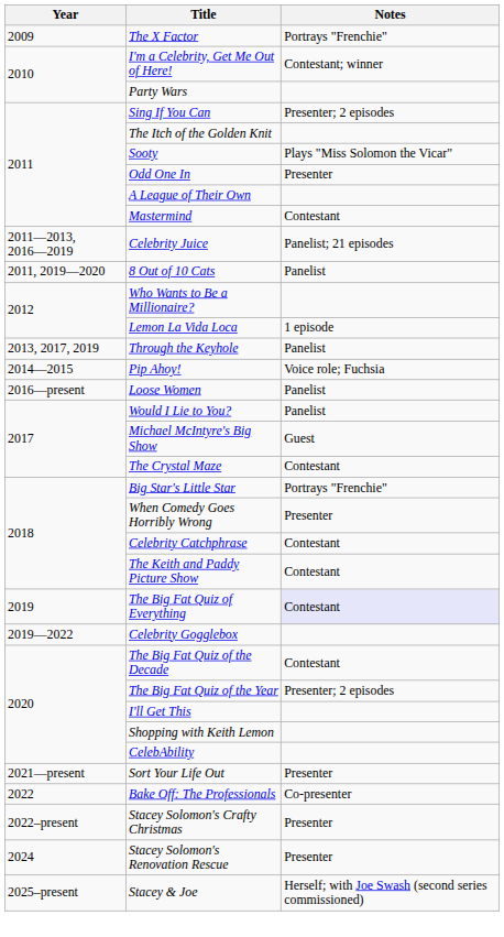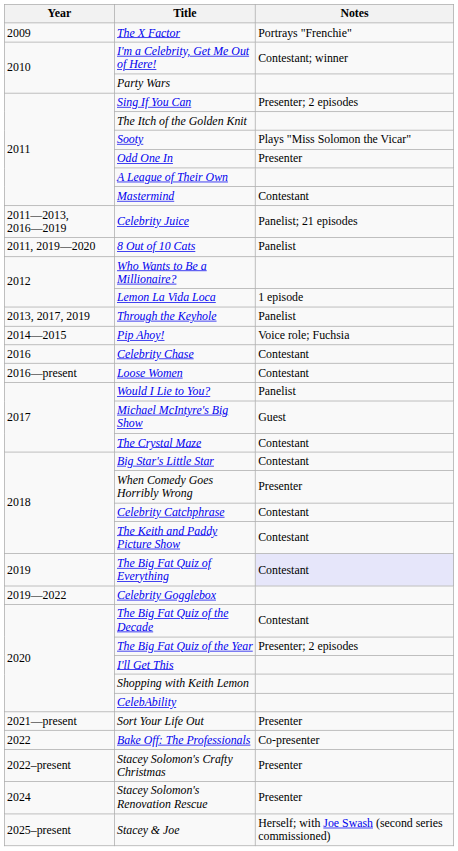 <table class="wikitable">
 <tr>
 <th scope=col>Year</th>
 <th scope=col>Title</th>
 <th scope=col>Notes</th>
 </tr>
 <tr>
 <td>2009</td>
 <td><em><a href='#'>The X Factor</a></em></td>
 <td>Portrays "Frenchie"</td>
 </tr>
 <tr>
 <td rowspan="2">2010</td>
 <td><em><a href='#'>I'm a Celebrity, Get Me Out of Here!</a></em></td>
 <td>Contestant; winner</td>
 </tr>
 <tr>
 <td><em>Party Wars</em></td>
 <td></td>
 </tr>
 <tr>
 <td rowspan="6">2011</td>
 <td><em><a href='#'>Sing If You Can</a></em></td>
 <td>Presenter; 2 episodes</td>
 </tr>
 <tr>
 <td><em>The Itch of the Golden Knit</em></td>
 <td></td>
 </tr>
 <tr>
 <td><em><a href='#'>Sooty</a></em></td>
 <td>Plays "Miss Solomon the Vicar"</td>
 </tr>
 <tr>
 <td><em><a href='#'>Odd One In</a></em></td>
 <td>Presenter</td>
 </tr>
 <tr>
 <td><em><a href='#'>A League of Their Own</a></em></td>
 <td></td>
 </tr>
 <tr>
 <td><em><a href='#'>Mastermind</a></em></td>
 <td>Contestant</td>
 </tr>
 <tr>
 <td>2011―2013, 2016―2019</td>
 <td><em><a href='#'>Celebrity Juice</a></em></td>
 <td>Panelist; 21 episodes</td>
 </tr>
 <tr>
 <td>2011, 2019―2020</td>
 <td><em><a href='#'>8 Out of 10 Cats</a></em></td>
 <td>Panelist</td>
 </tr>
 <tr>
 <td rowspan="2">2012</td>
 <td><em><a href='#'>Who Wants to Be a Millionaire?</a></em></td>
 <td></td>
 </tr>
 <tr>
 <td><em><a href='#'>Lemon La Vida Loca</a></em></td>
 <td>1 episode</td>
 </tr>
 <tr>
 <td>2013, 2017, 2019</td>
 <td><em><a href='#'>Through the Keyhole</a></em></td>
 <td>Panelist</td>
 </tr>
 <tr>
 <td>2014―2015</td>
 <td><em><a href='#'>Pip Ahoy!</a></em></td>
 <td>Voice role; Fuchsia</td>
 </tr>
 <tr>
+<td>2016</td>
+<td><em><a href='#'>Celebrity Chase</a></em></td>
+<td>Contestant</td>
+</tr>
+<tr>
 <td>2016―present</td>
 <td><em><a href='#'>Loose Women</a></em></td>
-<td>Panelist</td>
+<td>Contestant</td>
 </tr>
 <tr>
 <td rowspan="3">2017</td>
 <td><em><a href='#'>Would I Lie to You?</a></em></td>
 <td>Panelist</td>
 </tr>
 <tr>
 <td><em><a href='#'>Michael McIntyre's Big Show</a></em></td>
 <td>Guest</td>
 </tr>
 <tr>
 <td><em><a href='#'>The Crystal Maze</a></em></td>
 <td>Contestant</td>
 </tr>
 <tr>
 <td rowspan="4">2018</td>
 <td><em><a href='#'>Big Star's Little Star</a></em></td>
-<td>Portrays "Frenchie"</td>
+<td>Contestant</td>
 </tr>
 <tr>
 <td><em>When Comedy Goes Horribly Wrong</em></td>
 <td>Presenter</td>
 </tr>
 <tr>
 <td><em><a href='#'>Celebrity Catchphrase</a></em></td>
 <td>Contestant</td>
 </tr>
 <tr>
 <td><em><a href='#'>The Keith and Paddy Picture Show</a></em></td>
 <td>Contestant</td>
 </tr>
 <tr>
 <td>2019</td>
 <td><em><a href='#'>The Big Fat Quiz of Everything</a></em></td>
 <td style="background: lavender;">Contestant</td>
 </tr>
 <tr>
 <td>2019―2022</td>
 <td><em><a href='#'>Celebrity Gogglebox</a></em></td>
 <td></td>
 </tr>
 <tr>
 <td rowspan="5">2020</td>
 <td><em><a href='#'>The Big Fat Quiz of the Decade</a></em></td>
 <td>Contestant</td>
 </tr>
 <tr>
 <td><em><a href='#'>The Big Fat Quiz of the Year</a></em></td>
 <td>Presenter; 2 episodes</td>
 </tr>
 <tr>
 <td><em><a href='#'>I'll Get This</a></em></td>
 <td></td>
 </tr>
 <tr>
 <td><em>Shopping with Keith Lemon</em></td>
 <td></td>
 </tr>
 <tr>
 <td><em><a href='#'>CelebAbility</a></em></td>
 <td></td>
 </tr>
 <tr>
 <td>2021―present</td>
 <td><em>Sort Your Life Out</em></td>
 <td>Presenter</td>
 </tr>
 <tr>
 <td>2022</td>
 <td><em><a href='#'>Bake Off: The Professionals</a></em></td>
 <td>Co-presenter</td>
 </tr>
 <tr>
 <td>2022–present</td>
 <td><em>Stacey Solomon's Crafty Christmas</em></td>
 <td>Presenter</td>
 </tr>
 <tr>
 <td>2024</td>
 <td><em>Stacey Solomon's Renovation Rescue</em></td>
 <td>Presenter</td>
 </tr>
 <tr>
 <td>2025–present</td>
 <td><em>Stacey & Joe</em></td>
 <td>Herself; with <a href='#'>Joe Swash</a> (second series commissioned)</td>
 </tr>
 </table>
